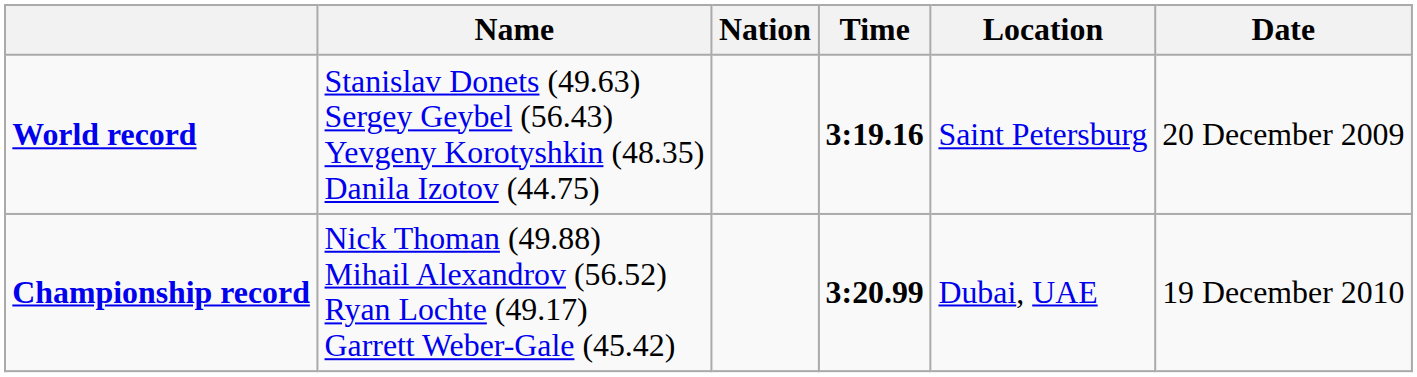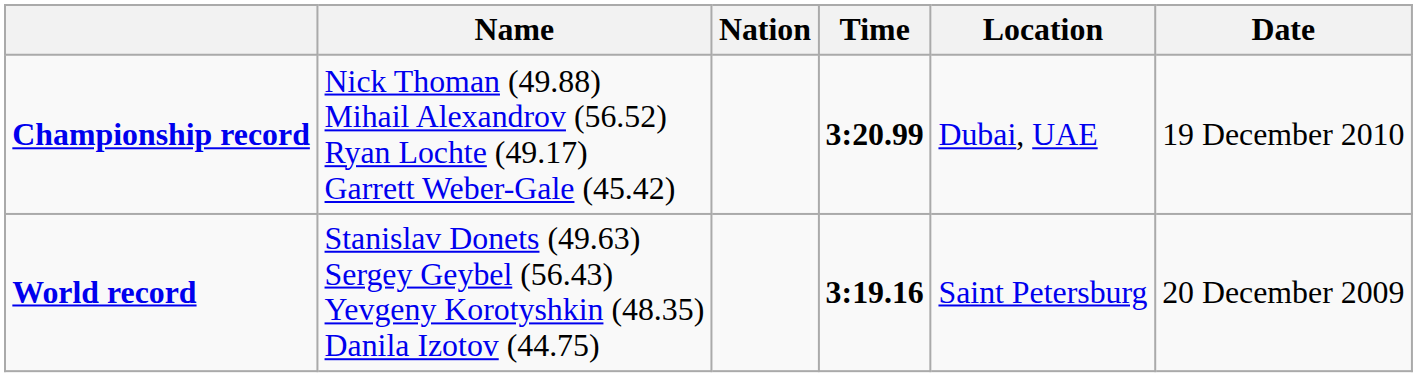 <table class=wikitable>
 <tr>
 <th></th>
 <th>Name</th>
 <th>Nation</th>
 <th>Time</th>
 <th>Location</th>
 <th>Date</th>
 </tr>
 <tr>
+<td><strong><a href='#'>Championship record</a></strong></td>
+<td><a href='#'>Nick Thoman</a> (49.88)<br><a href='#'>Mihail Alexandrov</a> (56.52)<br><a href='#'>Ryan Lochte</a> (49.17)<br><a href='#'>Garrett Weber-Gale</a> (45.42)</td>
+<td align=left></td>
+<td><strong>3:20.99</strong></td>
+<td><a href='#'>Dubai</a>, <a href='#'>UAE</a></td>
+<td>19 December 2010</td>
+</tr>
+<tr>
 <td><strong><a href='#'>World record</a></strong></td>
 <td><a href='#'>Stanislav Donets</a> (49.63)<br><a href='#'>Sergey Geybel</a> (56.43)<br><a href='#'>Yevgeny Korotyshkin</a> (48.35)<br><a href='#'>Danila Izotov</a> (44.75)</td>
 <td align=left></td>
 <td><strong>3:19.16</strong></td>
 <td><a href='#'>Saint Petersburg</a></td>
 <td>20 December 2009</td>
 </tr>
-<tr>
-<td><strong><a href='#'>Championship record</a></strong></td>
-<td><a href='#'>Nick Thoman</a> (49.88)<br><a href='#'>Mihail Alexandrov</a> (56.52)<br><a href='#'>Ryan Lochte</a> (49.17)<br><a href='#'>Garrett Weber-Gale</a> (45.42)</td>
-<td align=left></td>
-<td><strong>3:20.99</strong></td>
-<td><a href='#'>Dubai</a>, <a href='#'>UAE</a></td>
-<td>19 December 2010</td>
-</tr>
 </table>
